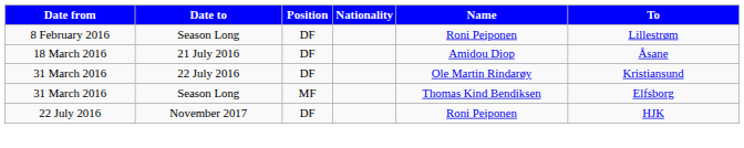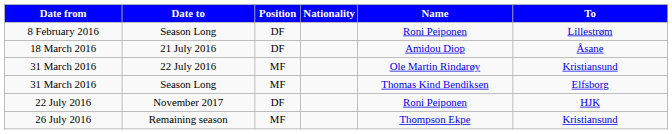 <table class="wikitable"  style="text-align:center; font-size:90%; ">
 <tr>
 <th style="background:#00f; color:white; width:150px;">Date from</th>
 <th style="background:#00f; color:white; width:170px;">Date to</th>
 <th style="background:#00f; color:white; width:55px;">Position</th>
 <th style="background:#00f; color:white; width:55px;">Nationality</th>
 <th style="background:#00f; color:white; width:200px;">Name</th>
 <th style="background:#00f; color:white; width:200px;">To</th>
 </tr>
 <tr>
 <td>8 February 2016</td>
 <td>Season Long</td>
 <td>DF</td>
 <td></td>
 <td><a href='#'>Roni Peiponen</a></td>
 <td><a href='#'>Lillestrøm</a></td>
 </tr>
 <tr>
 <td>18 March 2016</td>
 <td>21 July 2016</td>
 <td>DF</td>
 <td></td>
 <td><a href='#'>Amidou Diop</a></td>
 <td><a href='#'>Åsane</a></td>
 </tr>
 <tr>
 <td>31 March 2016</td>
 <td>22 July 2016</td>
-<td>DF</td>
+<td>MF</td>
 <td></td>
 <td><a href='#'>Ole Martin Rindarøy</a></td>
 <td><a href='#'>Kristiansund</a></td>
 </tr>
 <tr>
 <td>31 March 2016</td>
 <td>Season Long</td>
 <td>MF</td>
 <td></td>
 <td><a href='#'>Thomas Kind Bendiksen</a></td>
 <td> <a href='#'>Elfsborg</a></td>
 </tr>
 <tr>
 <td>22 July 2016</td>
 <td>November 2017</td>
 <td>DF</td>
 <td></td>
 <td><a href='#'>Roni Peiponen</a></td>
 <td> <a href='#'>HJK</a></td>
 </tr>
+<tr>
+<td>26 July 2016</td>
+<td>Remaining season</td>
+<td>MF</td>
+<td></td>
+<td><a href='#'>Thompson Ekpe</a></td>
+<td><a href='#'>Kristiansund</a></td>
+</tr>
 </table>
